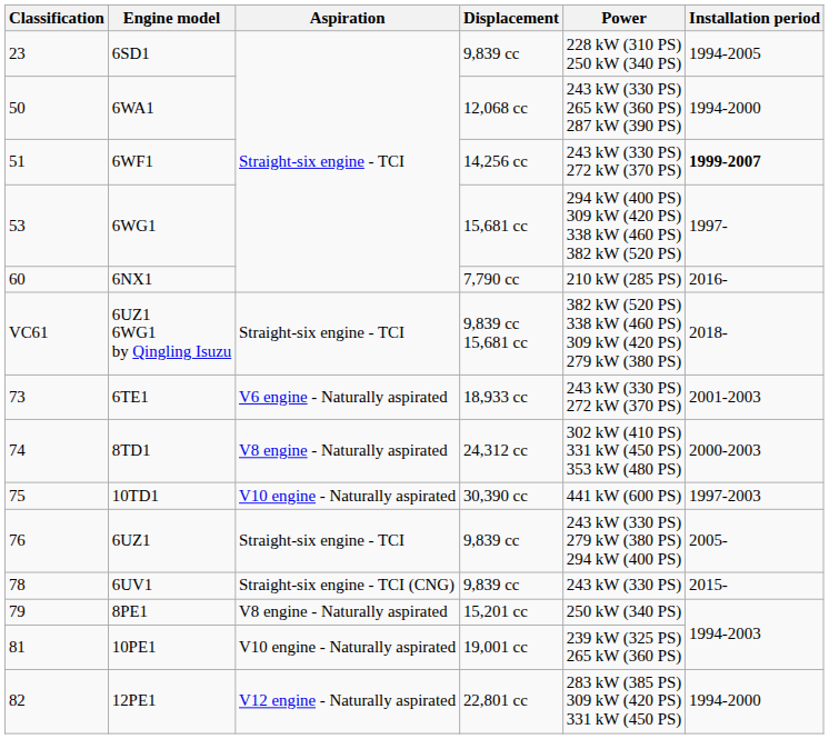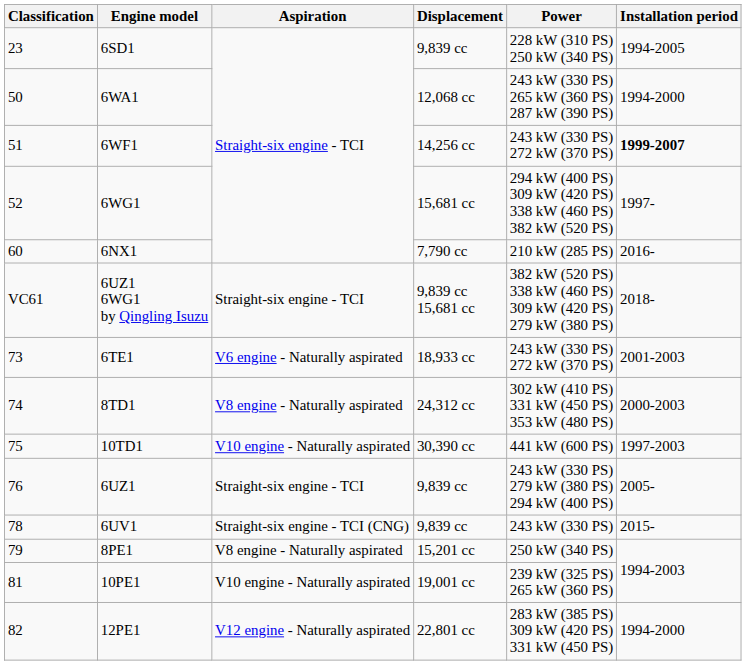 <table class="wikitable">
 <tr>
 <th>Classification</th>
 <th>Engine model</th>
 <th>Aspiration</th>
 <th>Displacement</th>
 <th>Power</th>
 <th>Installation period</th>
 </tr>
 <tr>
 <td>23</td>
 <td>6SD1</td>
 <td rowspan="5"><a href='#'>Straight-six engine</a> - TCI</td>
 <td>9,839 cc</td>
 <td>228 kW (310 PS) <br> 250 kW (340 PS)</td>
 <td>1994-2005</td>
 </tr>
 <tr>
 <td>50</td>
 <td>6WA1</td>
 <td>12,068 cc</td>
 <td>243 kW (330 PS) <br> 265 kW (360 PS) <br> 287 kW (390 PS)</td>
 <td>1994-2000</td>
 </tr>
 <tr>
 <td>51</td>
 <td>6WF1</td>
 <td>14,256 cc</td>
 <td>243 kW (330 PS) <br> 272 kW (370 PS)</td>
 <td><strong>1999-2007</strong></td>
 </tr>
 <tr>
-<td>53</td>
+<td>52</td>
 <td>6WG1</td>
 <td>15,681 cc</td>
 <td>294 kW (400 PS) <br> 309 kW (420 PS) <br> 338 kW (460 PS) <br> 382 kW (520 PS)</td>
 <td>1997-</td>
 </tr>
 <tr>
 <td>60</td>
 <td>6NX1</td>
 <td>7,790 cc</td>
 <td>210 kW (285 PS)</td>
 <td>2016-</td>
 </tr>
 <tr>
 <td>VC61</td>
 <td>6UZ1 <br> 6WG1 <br> by <a href='#'>Qingling Isuzu</a></td>
 <td>Straight-six engine - TCI</td>
 <td>9,839 cc <br> 15,681 cc</td>
 <td>382 kW (520 PS) <br> 338 kW (460 PS) <br> 309 kW (420 PS) <br> 279 kW (380 PS)</td>
 <td>2018-</td>
 </tr>
 <tr>
 <td>73</td>
 <td>6TE1</td>
 <td><a href='#'>V6 engine</a> - Naturally aspirated</td>
 <td>18,933 cc</td>
 <td>243 kW (330 PS) <br> 272 kW (370 PS)</td>
 <td>2001-2003</td>
 </tr>
 <tr>
 <td>74</td>
 <td>8TD1</td>
 <td><a href='#'>V8 engine</a> - Naturally aspirated</td>
 <td>24,312 cc</td>
 <td>302 kW (410 PS) <br> 331 kW (450 PS) <br> 353 kW (480 PS)</td>
 <td>2000-2003</td>
 </tr>
 <tr>
 <td>75</td>
 <td>10TD1</td>
 <td><a href='#'>V10 engine</a> - Naturally aspirated</td>
 <td>30,390 cc</td>
 <td>441 kW (600 PS)</td>
 <td>1997-2003</td>
 </tr>
 <tr>
 <td>76</td>
 <td>6UZ1</td>
 <td>Straight-six engine - TCI</td>
 <td>9,839 cc</td>
 <td>243 kW (330 PS) <br> 279 kW (380 PS) <br> 294 kW (400 PS)</td>
 <td>2005-</td>
 </tr>
 <tr>
 <td>78</td>
 <td>6UV1</td>
 <td>Straight-six engine - TCI (CNG)</td>
 <td>9,839 cc</td>
 <td>243 kW (330 PS)</td>
 <td>2015-</td>
 </tr>
 <tr>
 <td>79</td>
 <td>8PE1</td>
 <td>V8 engine - Naturally aspirated</td>
 <td>15,201 cc</td>
 <td>250 kW (340 PS)</td>
 <td rowspan="2">1994-2003</td>
 </tr>
 <tr>
 <td>81</td>
 <td>10PE1</td>
 <td>V10 engine - Naturally aspirated</td>
 <td>19,001 cc</td>
 <td>239 kW (325 PS) <br> 265 kW (360 PS)</td>
 </tr>
 <tr>
 <td>82</td>
 <td>12PE1</td>
 <td><a href='#'>V12 engine</a> - Naturally aspirated</td>
 <td>22,801 cc</td>
 <td>283 kW (385 PS) <br> 309 kW (420 PS) <br> 331 kW (450 PS)</td>
 <td>1994-2000</td>
 </tr>
 </table>
